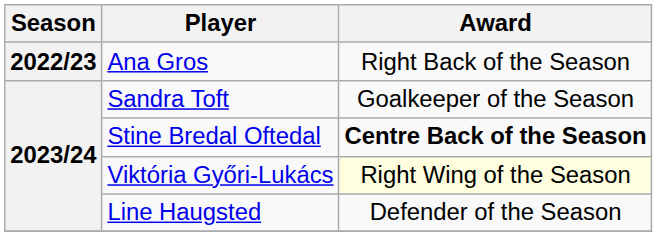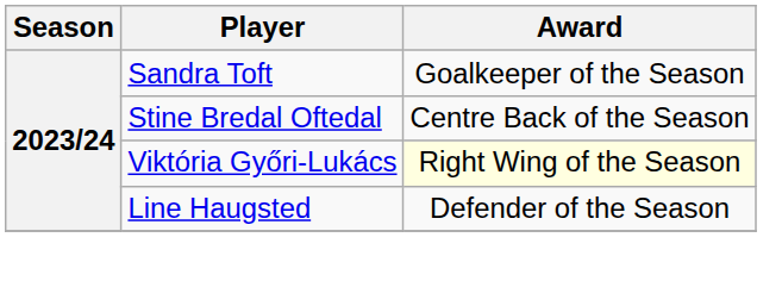 <table class="wikitable" style="text-align: center">
 <tr>
 <th>Season</th>
 <th class="unsortable">Player</th>
 <th>Award</th>
-</tr>
-<tr>
-<th rowspan="1">2022/23</th>
-<td style="text-align: left;"> <a href='#'>Ana Gros</a></td>
-<td>Right Back of the Season</td>
 </tr>
 <tr>
 <th rowspan="4">2023/24</th>
 <td style="text-align: left;"> <a href='#'>Sandra Toft</a></td>
 <td>Goalkeeper of the Season</td>
 </tr>
 <tr>
 <td style="text-align: left;"> <a href='#'>Stine Bredal Oftedal</a></td>
-<td><strong>Centre Back of the Season</strong></td>
+<td>Centre Back of the Season</td>
 </tr>
 <tr>
 <td style="text-align: left;"> <a href='#'>Viktória Győri-Lukács</a></td>
 <td style="background: lightyellow;">Right Wing of the Season</td>
 </tr>
 <tr>
 <td style="text-align: left;"> <a href='#'>Line Haugsted</a></td>
 <td>Defender of the Season</td>
 </tr>
 <tr>
 </tr>
 </table>
